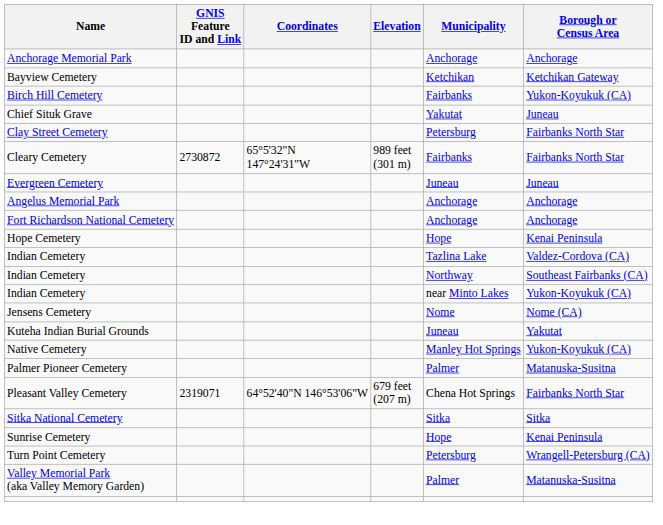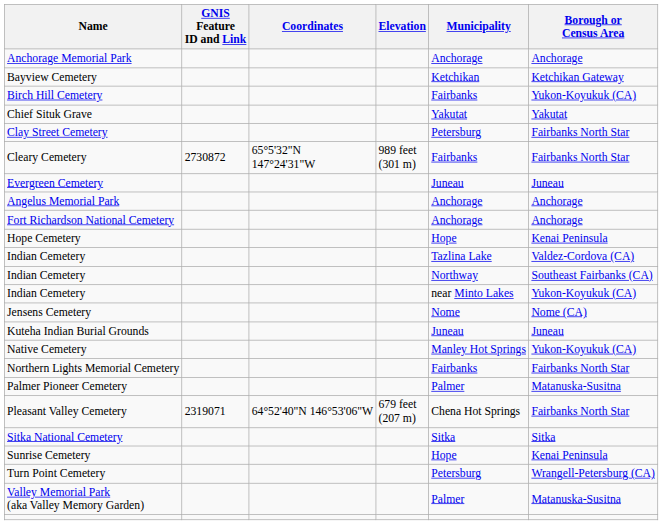 <table class="wikitable sortable">
 <tr>
 <th>Name<br></th>
 <th><a href='#'>GNIS</a><br>Feature<br>ID and <a href='#'>Link</a></th>
 <th><a href='#'>Coordinates</a></th>
 <th><a href='#'>Elevation</a></th>
 <th><a href='#'>Municipality</a></th>
 <th><a href='#'>Borough or<br>Census Area</a></th>
 </tr>
 <tr |>
 <td><a href='#'>Anchorage Memorial Park</a></td>
 <td></td>
 <td></td>
 <td></td>
 <td><a href='#'>Anchorage</a></td>
 <td><a href='#'>Anchorage</a></td>
 </tr>
 <tr |>
 <td>Bayview Cemetery</td>
 <td></td>
 <td></td>
 <td></td>
 <td><a href='#'>Ketchikan</a></td>
 <td><a href='#'>Ketchikan Gateway</a></td>
 </tr>
 <tr |>
 <td><a href='#'>Birch Hill Cemetery</a></td>
 <td></td>
 <td></td>
 <td></td>
 <td><a href='#'>Fairbanks</a></td>
 <td><a href='#'>Yukon-Koyukuk (CA)</a></td>
 </tr>
 <tr |>
 <td>Chief Situk Grave</td>
 <td></td>
 <td></td>
 <td></td>
 <td><a href='#'>Yakutat</a></td>
-<td><a href='#'>Juneau</a></td>
+<td><a href='#'>Yakutat</a></td>
 </tr>
 <tr |>
 <td><a href='#'>Clay Street Cemetery</a></td>
 <td></td>
 <td></td>
 <td></td>
 <td><a href='#'>Petersburg</a></td>
 <td><a href='#'>Fairbanks North Star</a></td>
 </tr>
 <tr |>
 <td>Cleary Cemetery</td>
 <td>2730872</td>
 <td>65°5'32"N<br>147°24'31"W</td>
 <td>989 feet<br>(301 m)</td>
 <td><a href='#'>Fairbanks</a></td>
 <td><a href='#'>Fairbanks North Star</a></td>
 </tr>
 <tr |>
 <td><a href='#'>Evergreen Cemetery</a></td>
 <td></td>
 <td></td>
 <td></td>
 <td><a href='#'>Juneau</a></td>
 <td><a href='#'>Juneau</a></td>
 </tr>
 <tr |>
 <td><a href='#'>Angelus Memorial Park</a></td>
 <td></td>
 <td></td>
 <td></td>
 <td><a href='#'>Anchorage</a></td>
 <td><a href='#'>Anchorage</a></td>
 </tr>
 <tr |>
 <td><a href='#'>Fort Richardson National Cemetery</a></td>
 <td></td>
 <td></td>
 <td></td>
 <td><a href='#'>Anchorage</a></td>
 <td><a href='#'>Anchorage</a></td>
 </tr>
 <tr |>
 <td>Hope Cemetery</td>
 <td></td>
 <td></td>
 <td></td>
 <td><a href='#'>Hope</a></td>
 <td><a href='#'>Kenai Peninsula</a></td>
 </tr>
 <tr |>
 <td>Indian Cemetery</td>
 <td></td>
 <td></td>
 <td></td>
 <td><a href='#'>Tazlina Lake</a></td>
 <td><a href='#'>Valdez-Cordova (CA)</a></td>
 </tr>
 <tr |>
 <td>Indian Cemetery</td>
 <td></td>
 <td></td>
 <td></td>
 <td><a href='#'>Northway</a></td>
 <td><a href='#'>Southeast Fairbanks (CA)</a></td>
 </tr>
 <tr |>
 <td>Indian Cemetery</td>
 <td></td>
 <td></td>
 <td></td>
 <td>near <a href='#'>Minto Lakes</a></td>
 <td><a href='#'>Yukon-Koyukuk (CA)</a></td>
 </tr>
 <tr |>
 <td>Jensens Cemetery</td>
 <td></td>
 <td></td>
 <td></td>
 <td><a href='#'>Nome</a></td>
 <td><a href='#'>Nome (CA)</a></td>
 </tr>
 <tr |>
 <td>Kuteha Indian Burial Grounds</td>
 <td></td>
 <td></td>
 <td></td>
 <td><a href='#'>Juneau</a></td>
-<td><a href='#'>Yakutat</a></td>
+<td><a href='#'>Juneau</a></td>
 </tr>
 <tr |>
 <td>Native Cemetery</td>
 <td></td>
 <td></td>
 <td></td>
 <td><a href='#'>Manley Hot Springs</a></td>
 <td><a href='#'>Yukon-Koyukuk (CA)</a></td>
+</tr>
+<tr |>
+<td>Northern Lights Memorial Cemetery</td>
+<td></td>
+<td></td>
+<td></td>
+<td><a href='#'>Fairbanks</a></td>
+<td><a href='#'>Fairbanks North Star</a></td>
 </tr>
 <tr |>
 <td>Palmer Pioneer Cemetery</td>
 <td></td>
 <td></td>
 <td></td>
 <td><a href='#'>Palmer</a></td>
 <td><a href='#'>Matanuska-Susitna</a></td>
 </tr>
 <tr>
 <td>Pleasant Valley Cemetery</td>
 <td>2319071</td>
 <td>64°52'40"N 146°53'06"W</td>
 <td>679 feet<br>(207 m)</td>
 <td>Chena Hot Springs</td>
 <td><a href='#'>Fairbanks North Star</a></td>
 </tr>
 <tr |>
 <td><a href='#'>Sitka National Cemetery</a></td>
 <td></td>
 <td></td>
 <td></td>
 <td><a href='#'>Sitka</a></td>
 <td><a href='#'>Sitka</a></td>
 </tr>
 <tr |>
 <td>Sunrise Cemetery</td>
 <td></td>
 <td></td>
 <td></td>
 <td><a href='#'>Hope</a></td>
 <td><a href='#'>Kenai Peninsula</a></td>
 </tr>
 <tr |>
 <td>Turn Point Cemetery</td>
 <td></td>
 <td></td>
 <td></td>
 <td><a href='#'>Petersburg</a></td>
 <td><a href='#'>Wrangell-Petersburg (CA)</a></td>
 </tr>
 <tr |>
 <td><a href='#'>Valley Memorial Park</a><br>(aka Valley Memory Garden)</td>
 <td></td>
 <td></td>
 <td></td>
 <td><a href='#'>Palmer</a></td>
 <td><a href='#'>Matanuska-Susitna</a></td>
 </tr>
 <tr>
 <td></td>
 <td></td>
 <td></td>
 <td></td>
 <td></td>
 <td></td>
 </tr>
 </table>
